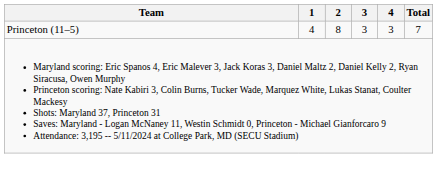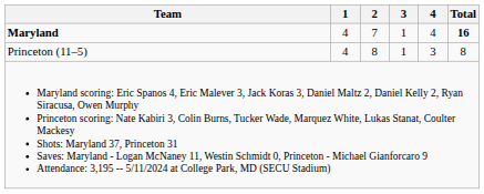 <table class="wikitable" style="text-align:center; max-width:40em">
 <tr>
 <th>Team</th>
 <th style="width:2em">1</th>
 <th style="width:2em">2</th>
 <th style="width:2em">3</th>
 <th style="width:2em">4</th>
 <th style="width:2em">Total</th>
 </tr>
 <tr>
+<td style="text-align:left"><strong>Maryland</strong></td>
+<td>4</td>
+<td>7</td>
+<td>1</td>
+<td>4</td>
+<td><strong>16</strong></td>
+</tr>
+<tr>
 <td style="text-align:left">Princeton (11–5)</td>
 <td>4</td>
 <td>8</td>
+<td>1</td>
 <td>3</td>
-<td>3</td>
-<td>7</td>
+<td>8</td>
 </tr>
 <tr>
 <td colspan=6 style="text-align:left; font-size:88%;"><br><ul><li>Maryland scoring: Eric Spanos 4, Eric Malever 3, Jack Koras 3, Daniel Maltz 2, Daniel Kelly 2, Ryan Siracusa, Owen Murphy</li><li>Princeton scoring: Nate Kabiri 3, Colin Burns, Tucker Wade, Marquez White, Lukas Stanat, Coulter Mackesy</li><li>Shots: Maryland 37, Princeton 31</li><li>Saves: Maryland - Logan McNaney 11, Westin Schmidt 0, Princeton - Michael Gianforcaro 9</li><li>Attendance: 3,195 -- 5/11/2024 at College Park, MD (SECU Stadium)</li></ul></td>
 </tr>
 </table>
